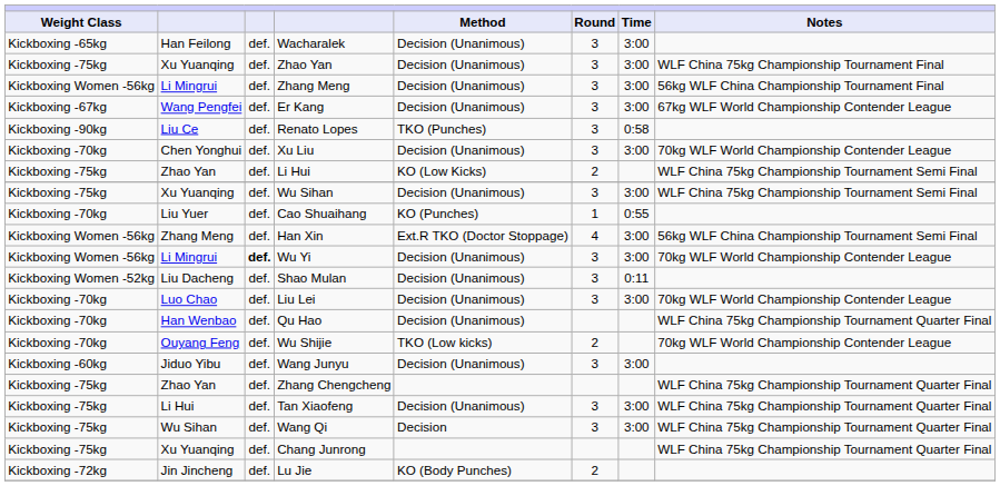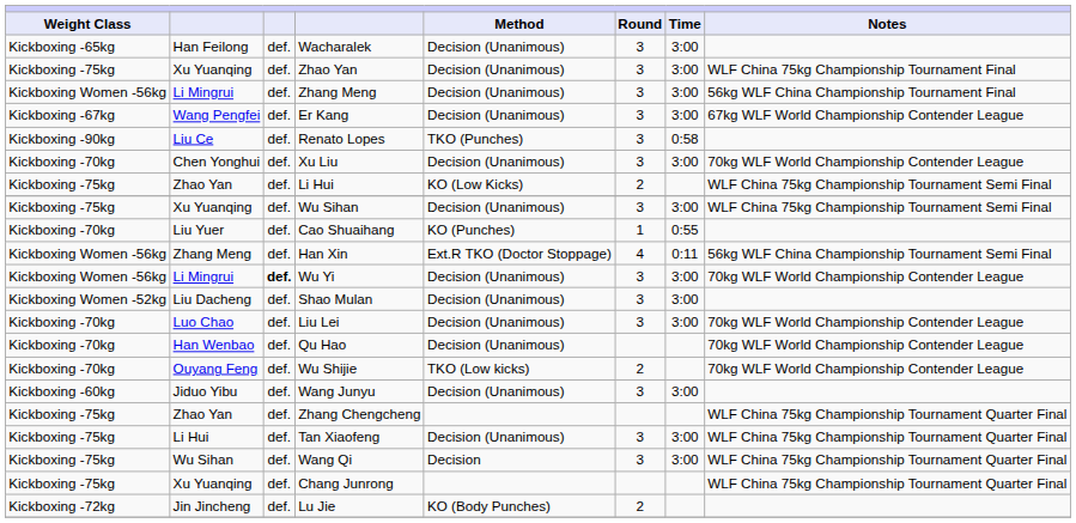 <table class="wikitable" style="font-size: 80%;">
 <tr>
 <th colspan="8" style="background-color: #ccf; color: #000080; text-align: center;"></th>
 </tr>
 <tr>
 <th colspan="1" style="background-color: #E6E8FA; color: #000000; text-align: center;">Weight Class</th>
 <th colspan="1" style="background-color: #E6E8FA; color: #000000; text-align: center;"></th>
 <th colspan="1" style="background-color: #E6E8FA; color: #000000; text-align: center;"></th>
 <th colspan="1" style="background-color: #E6E8FA; color: #000000; text-align: center;"></th>
 <th colspan="1" style="background-color: #E6E8FA; color: #000000; text-align: center;">Method</th>
 <th colspan="1" style="background-color: #E6E8FA; color: #000000; text-align: center;">Round</th>
 <th colspan="1" style="background-color: #E6E8FA; color: #000000; text-align: center;">Time</th>
 <th colspan="1" style="background-color: #E6E8FA; color: #000000; text-align: center;">Notes</th>
 </tr>
 <tr>
 <td>Kickboxing -65kg</td>
 <td> Han Feilong</td>
 <td align=center>def.</td>
 <td> Wacharalek</td>
 <td>Decision (Unanimous)</td>
 <td align=center>3</td>
 <td align=center>3:00</td>
 <td></td>
 </tr>
 <tr>
 <td>Kickboxing -75kg</td>
 <td> Xu Yuanqing</td>
 <td align=center>def.</td>
 <td> Zhao Yan</td>
 <td>Decision (Unanimous)</td>
 <td align=center>3</td>
 <td align=center>3:00</td>
 <td>WLF China 75kg Championship Tournament Final</td>
 </tr>
 <tr>
 <td>Kickboxing Women -56kg</td>
 <td> <a href='#'>Li Mingrui</a></td>
 <td align=center>def.</td>
 <td> Zhang Meng</td>
 <td>Decision (Unanimous)</td>
 <td align=center>3</td>
 <td align=center>3:00</td>
 <td>56kg WLF China Championship Tournament Final</td>
 </tr>
 <tr>
 <td>Kickboxing -67kg</td>
 <td> <a href='#'>Wang Pengfei</a></td>
 <td align=center>def.</td>
 <td> Er Kang</td>
 <td>Decision (Unanimous)</td>
 <td align=center>3</td>
 <td align=center>3:00</td>
 <td>67kg WLF World Championship Contender League</td>
 </tr>
 <tr>
 <td>Kickboxing -90kg</td>
 <td> <a href='#'>Liu Ce</a></td>
 <td align=center>def.</td>
 <td> Renato Lopes</td>
 <td>TKO (Punches)</td>
 <td align=center>3</td>
 <td align=center>0:58</td>
 <td></td>
 </tr>
 <tr>
 <td>Kickboxing -70kg</td>
 <td> Chen Yonghui</td>
 <td align=center>def.</td>
 <td> Xu Liu</td>
 <td>Decision (Unanimous)</td>
 <td align=center>3</td>
 <td align=center>3:00</td>
 <td>70kg WLF World Championship Contender League</td>
 </tr>
 <tr>
 <td>Kickboxing -75kg</td>
 <td> Zhao Yan</td>
 <td align=center>def.</td>
 <td> Li Hui</td>
 <td>KO (Low Kicks)</td>
 <td align=center>2</td>
 <td align=center></td>
 <td>WLF China 75kg Championship Tournament Semi Final</td>
 </tr>
 <tr>
 </tr>
 <tr>
 <td>Kickboxing -75kg</td>
 <td> Xu Yuanqing</td>
 <td align=center>def.</td>
 <td> Wu Sihan</td>
 <td>Decision (Unanimous)</td>
 <td align=center>3</td>
 <td align=center>3:00</td>
 <td>WLF China 75kg Championship Tournament Semi Final</td>
 </tr>
 <tr>
 <td>Kickboxing -70kg</td>
 <td> Liu Yuer</td>
 <td align=center>def.</td>
 <td> Cao Shuaihang</td>
 <td>KO (Punches)</td>
 <td align=center>1</td>
 <td align=center>0:55</td>
 <td></td>
 </tr>
 <tr>
 <td>Kickboxing Women -56kg</td>
 <td> Zhang Meng</td>
 <td align=center>def.</td>
 <td> Han Xin</td>
 <td>Ext.R TKO (Doctor Stoppage)</td>
 <td align=center>4</td>
-<td align=center>3:00</td>
+<td align=center>0:11</td>
 <td>56kg WLF China Championship Tournament Semi Final</td>
 </tr>
 <tr>
 <td>Kickboxing Women -56kg</td>
 <td> <a href='#'>Li Mingrui</a></td>
 <td align=center><strong>def.</strong></td>
 <td> Wu Yi</td>
 <td>Decision (Unanimous)</td>
 <td align=center>3</td>
 <td align=center>3:00</td>
 <td>70kg WLF World Championship Contender League</td>
 </tr>
 <tr>
 <td>Kickboxing Women -52kg</td>
 <td> Liu Dacheng</td>
 <td align=center>def.</td>
 <td> Shao Mulan</td>
 <td>Decision (Unanimous)</td>
 <td align=center>3</td>
-<td align=center>0:11</td>
+<td align=center>3:00</td>
 <td></td>
 </tr>
 <tr>
 <td>Kickboxing -70kg</td>
 <td> <a href='#'>Luo Chao</a></td>
 <td align=center>def.</td>
 <td> Liu Lei</td>
 <td>Decision (Unanimous)</td>
 <td align=center>3</td>
 <td align=center>3:00</td>
 <td>70kg WLF World Championship Contender League</td>
 </tr>
 <tr>
 <td>Kickboxing -70kg</td>
 <td> <a href='#'>Han Wenbao</a></td>
 <td align=center>def.</td>
 <td> Qu Hao</td>
 <td>Decision (Unanimous)</td>
 <td align=center></td>
 <td align=center></td>
-<td>WLF China 75kg Championship Tournament Quarter Final</td>
+<td>70kg WLF World Championship Contender League</td>
 </tr>
 <tr>
 <td>Kickboxing -70kg</td>
 <td> <a href='#'>Ouyang Feng</a></td>
 <td align=center>def.</td>
 <td> Wu Shijie</td>
 <td>TKO (Low kicks)</td>
 <td align=center>2</td>
 <td align=center></td>
 <td>70kg WLF World Championship Contender League</td>
 </tr>
 <tr>
 <td>Kickboxing -60kg</td>
 <td> Jiduo Yibu</td>
 <td align=center>def.</td>
 <td> Wang Junyu</td>
 <td>Decision (Unanimous)</td>
 <td align=center>3</td>
 <td align=center>3:00</td>
 <td></td>
 </tr>
 <tr>
 <td>Kickboxing -75kg</td>
 <td> Zhao Yan</td>
 <td align=center>def.</td>
 <td> Zhang Chengcheng</td>
 <td></td>
 <td align=center></td>
 <td align=center></td>
 <td>WLF China 75kg Championship Tournament Quarter Final</td>
 </tr>
 <tr>
 <td>Kickboxing -75kg</td>
 <td> Li Hui</td>
 <td align=center>def.</td>
 <td> Tan Xiaofeng</td>
 <td>Decision (Unanimous)</td>
 <td align=center>3</td>
 <td align=center>3:00</td>
 <td>WLF China 75kg Championship Tournament Quarter Final</td>
 </tr>
 <tr>
 <td>Kickboxing -75kg</td>
 <td> Wu Sihan</td>
 <td align=center>def.</td>
 <td> Wang Qi</td>
 <td>Decision</td>
 <td align=center>3</td>
 <td align=center>3:00</td>
 <td>WLF China 75kg Championship Tournament Quarter Final</td>
 </tr>
 <tr>
 <td>Kickboxing -75kg</td>
 <td> Xu Yuanqing</td>
 <td align=center>def.</td>
 <td> Chang Junrong</td>
 <td></td>
 <td align=center></td>
 <td align=center></td>
 <td>WLF China 75kg Championship Tournament Quarter Final</td>
 </tr>
 <tr>
 <td>Kickboxing -72kg</td>
 <td> Jin Jincheng</td>
 <td align=center>def.</td>
 <td> Lu Jie</td>
 <td>KO (Body Punches)</td>
 <td align=center>2</td>
 <td align=center></td>
 <td></td>
 </tr>
 <tr>
 </tr>
 </table>
